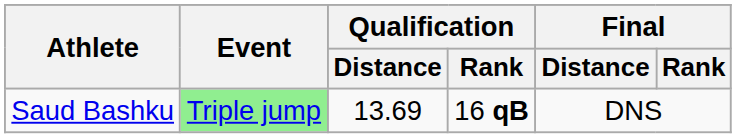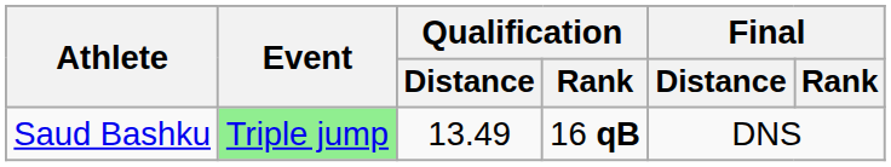 <table class="wikitable" style="font-size:90%">
 <tr>
 <th rowspan=2>Athlete</th>
 <th rowspan=2>Event</th>
 <th colspan=2>Qualification</th>
 <th colspan=2>Final</th>
 </tr>
 <tr style="font-size:95%">
 <th>Distance</th>
 <th>Rank</th>
 <th>Distance</th>
 <th>Rank</th>
 </tr>
 <tr align=center>
 <td align=left><a href='#'>Saud Bashku</a></td>
 <td align=left style="background: lightgreen;"><a href='#'>Triple jump</a></td>
-<td>13.69</td>
+<td>13.49</td>
 <td>16 <strong>qB</strong></td>
 <td colspan=2>DNS</td>
 </tr>
 </table>
